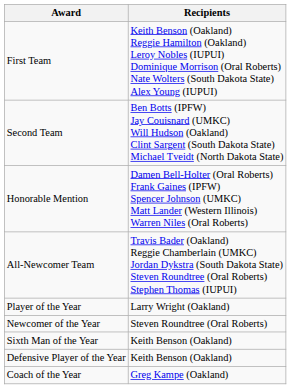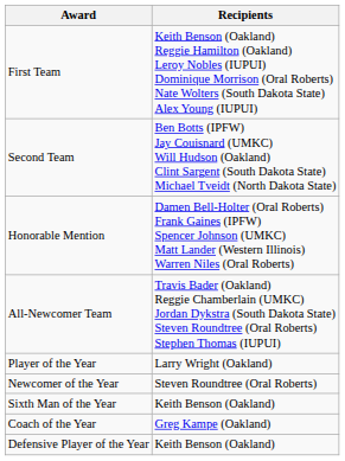 <table class="wikitable" style="white-space:nowrap; font-size:90%;">
 <tr>
 <th>Award</th>
 <th>Recipients</th>
 </tr>
 <tr>
 <td>First Team</td>
 <td><a href='#'>Keith Benson</a> (Oakland)<br><a href='#'>Reggie Hamilton</a> (Oakland)<br><a href='#'>Leroy Nobles</a> (IUPUI)<br><a href='#'>Dominique Morrison</a> (Oral Roberts)<br><a href='#'>Nate Wolters</a> (South Dakota State)<br><a href='#'>Alex Young</a> (IUPUI)</td>
 </tr>
 <tr>
 <td>Second Team</td>
 <td><a href='#'>Ben Botts</a> (IPFW)<br><a href='#'>Jay Couisnard</a> (UMKC)<br><a href='#'>Will Hudson</a> (Oakland)<br><a href='#'>Clint Sargent</a> (South Dakota State)<br><a href='#'>Michael Tveidt</a> (North Dakota State)</td>
 </tr>
 <tr>
 <td>Honorable Mention</td>
 <td><a href='#'>Damen Bell-Holter</a> (Oral Roberts)<br><a href='#'>Frank Gaines</a> (IPFW)<br><a href='#'>Spencer Johnson</a> (UMKC)<br><a href='#'>Matt Lander</a> (Western Illinois)<br><a href='#'>Warren Niles</a> (Oral Roberts)</td>
 </tr>
 <tr>
 <td>All-Newcomer Team</td>
 <td><a href='#'>Travis Bader</a> (Oakland)<br>Reggie Chamberlain (UMKC)<br><a href='#'>Jordan Dykstra</a> (South Dakota State)<br><a href='#'>Steven Roundtree</a> (Oral Roberts)<br><a href='#'>Stephen Thomas</a> (IUPUI)</td>
 </tr>
 <tr>
 <td>Player of the Year</td>
 <td>Larry Wright (Oakland)</td>
 </tr>
 <tr>
 <td>Newcomer of the Year</td>
 <td>Steven Roundtree (Oral Roberts)</td>
 </tr>
 <tr>
 <td>Sixth Man of the Year</td>
 <td>Keith Benson (Oakland)</td>
 </tr>
 <tr>
+<td>Coach of the Year</td>
+<td><a href='#'>Greg Kampe</a> (Oakland)</td>
+</tr>
+<tr>
 <td>Defensive Player of the Year</td>
 <td>Keith Benson (Oakland)</td>
 </tr>
-<tr>
-<td>Coach of the Year</td>
-<td><a href='#'>Greg Kampe</a> (Oakland)</td>
-</tr>
 </table>
